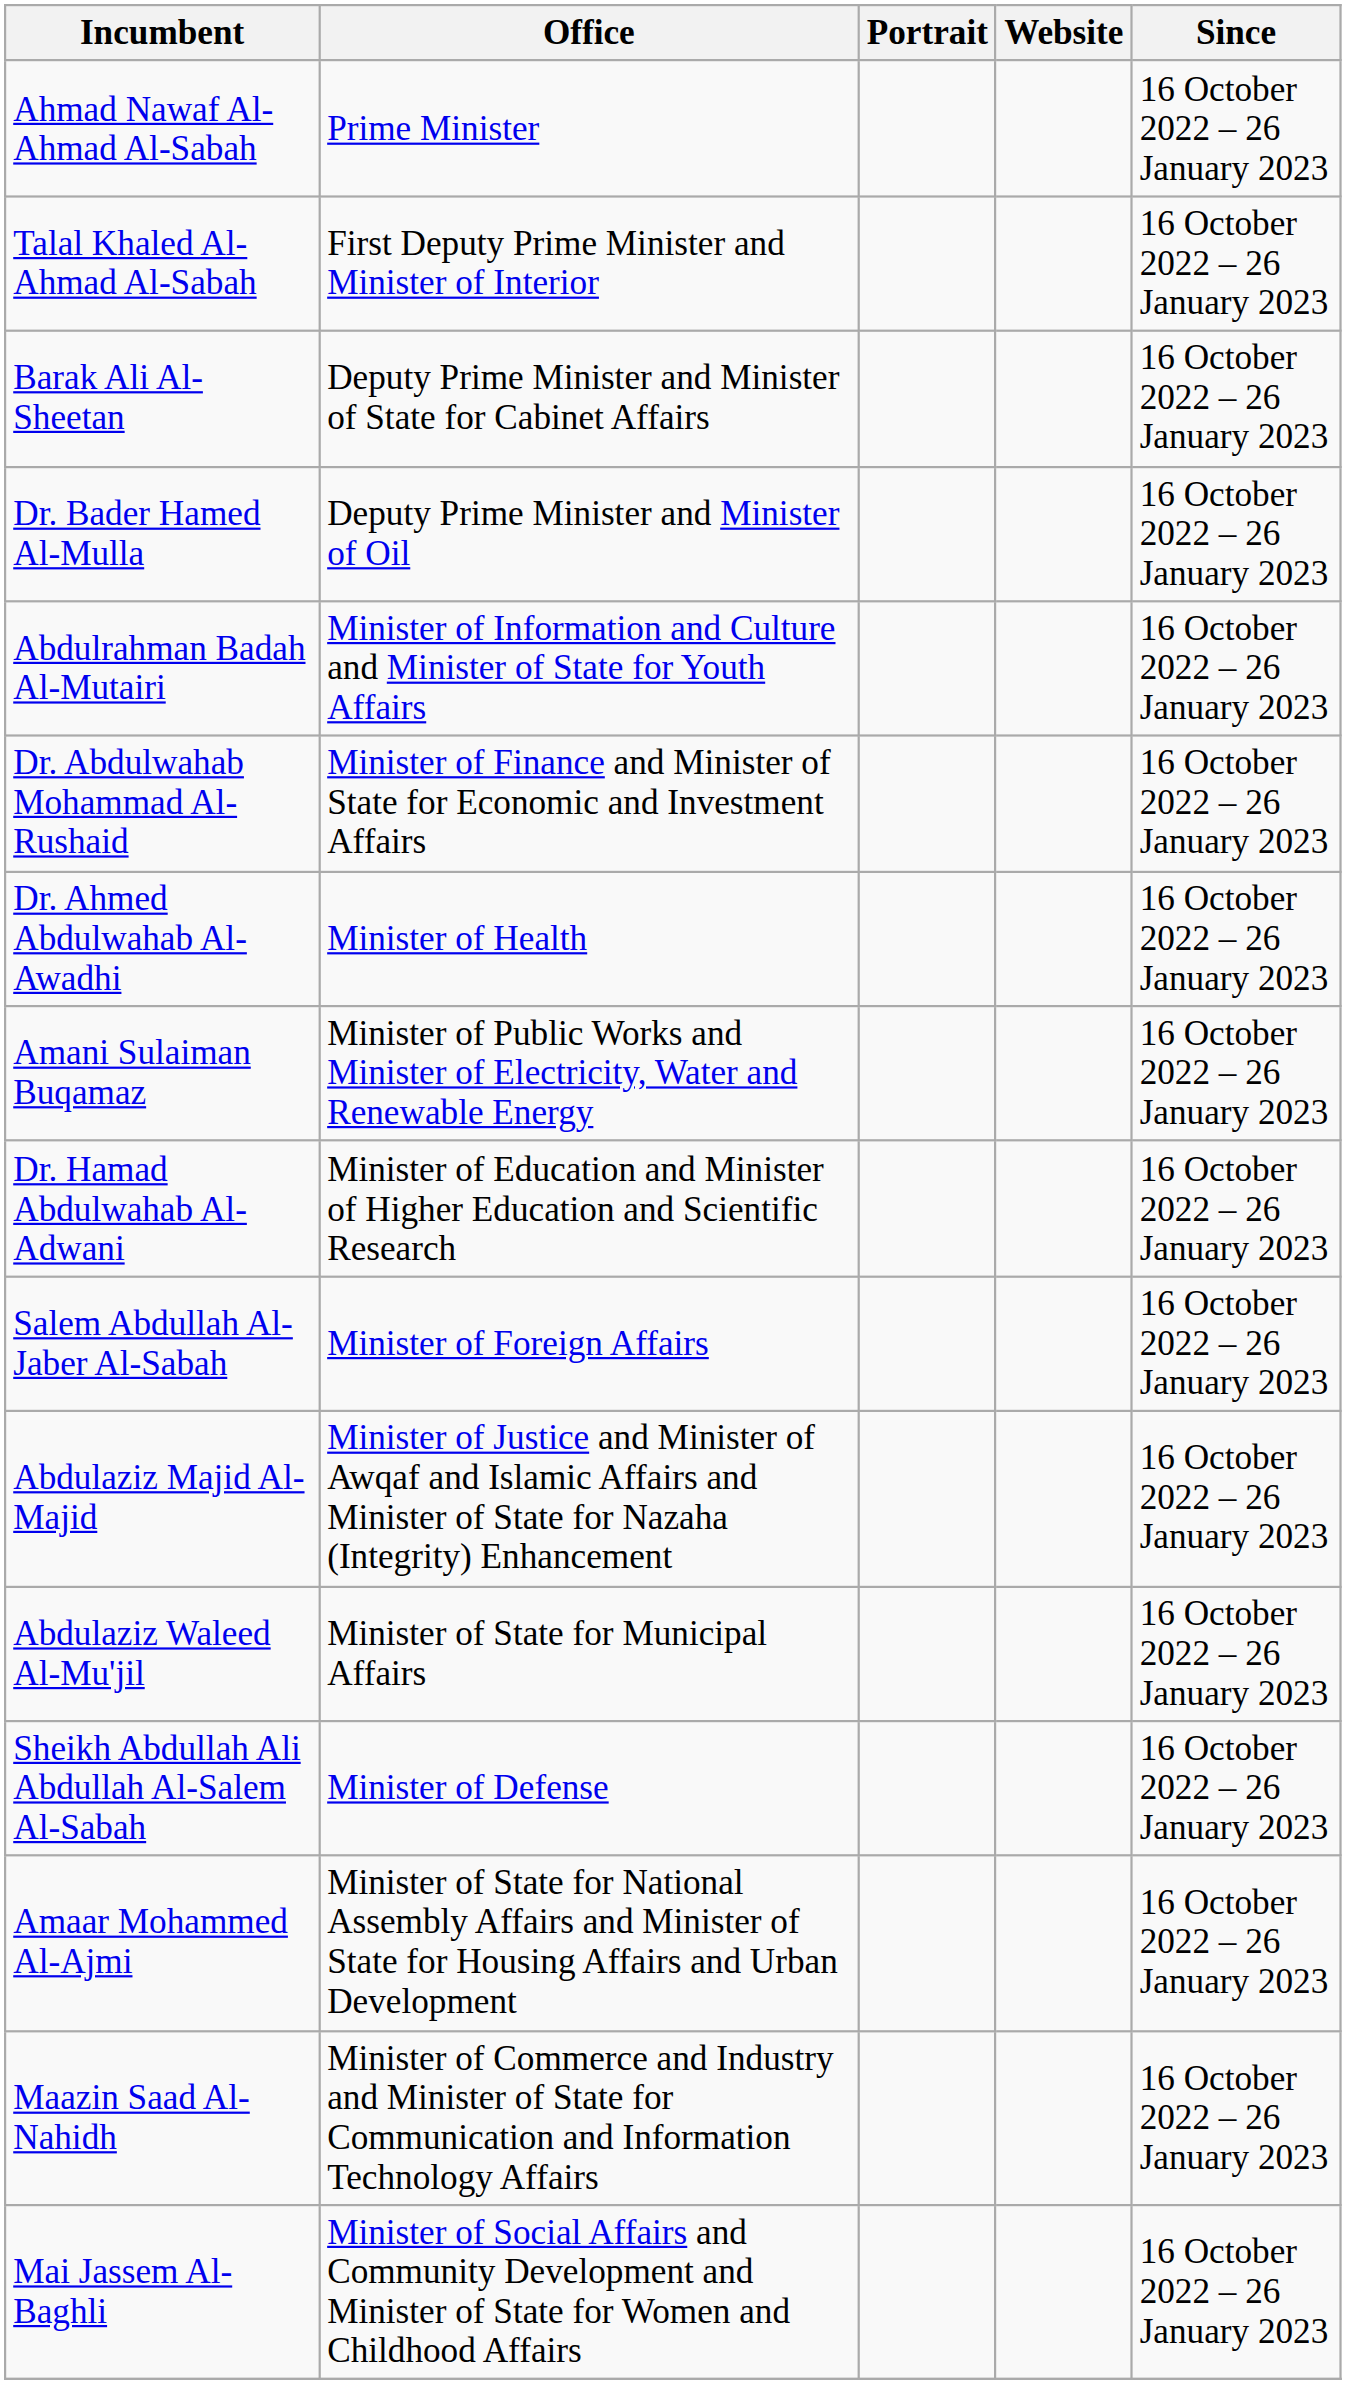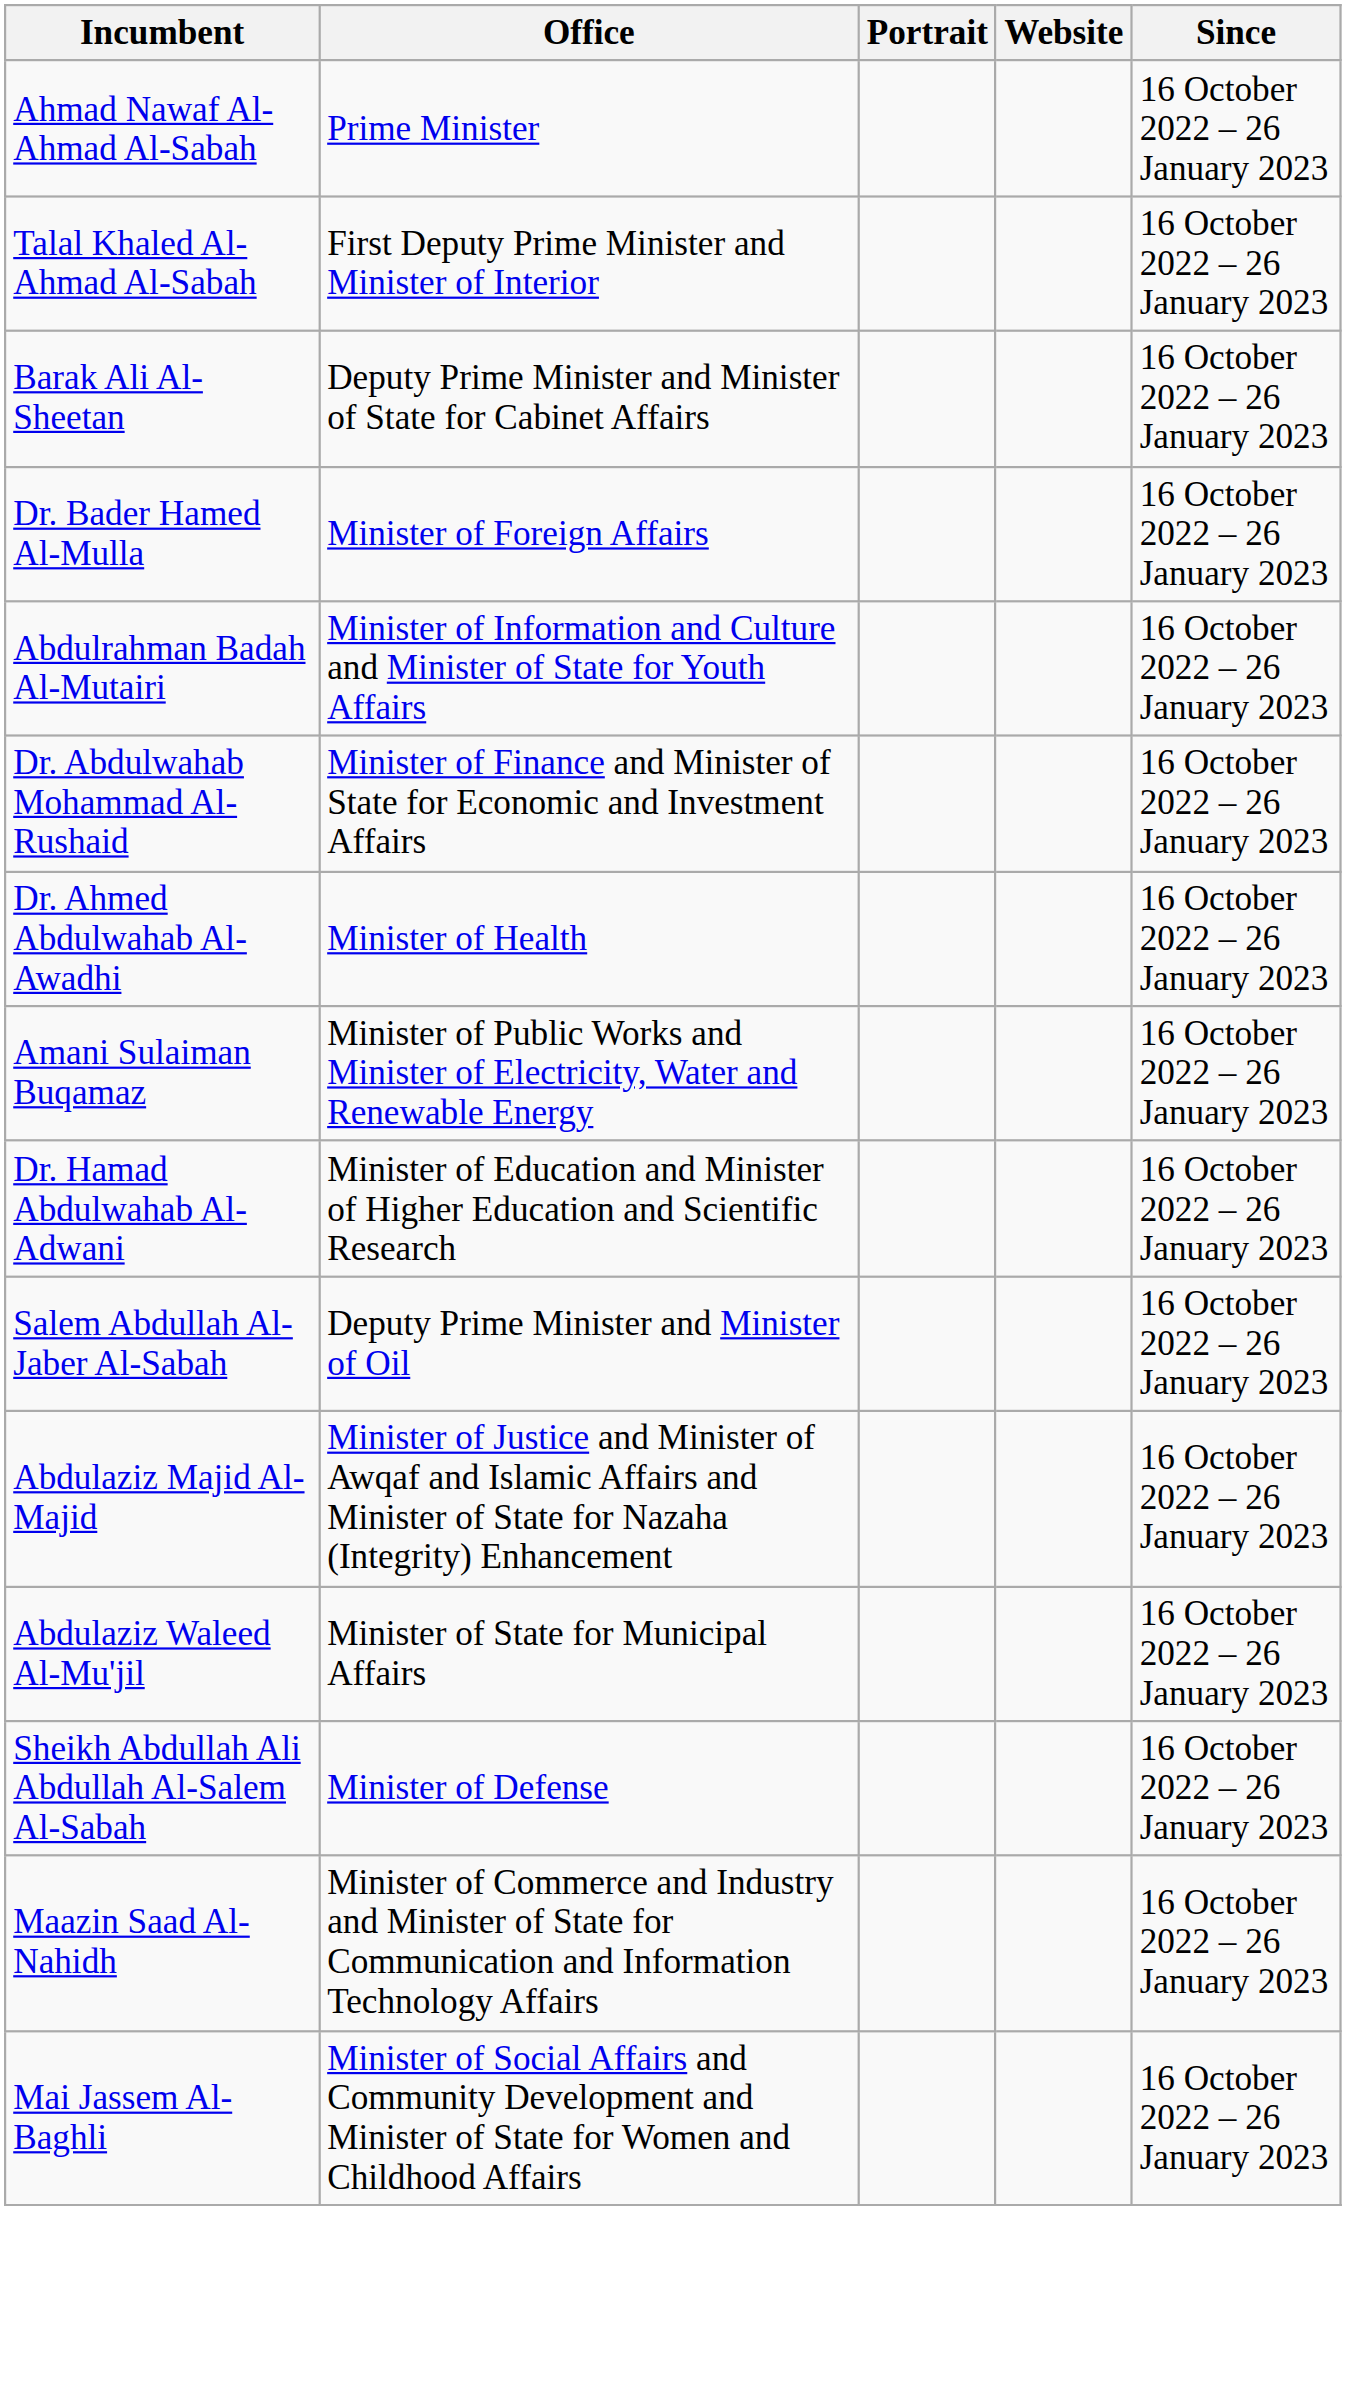 <table class="wikitable">
 <tr>
 <th>Incumbent</th>
 <th>Office</th>
 <th>Portrait</th>
 <th>Website</th>
 <th>Since</th>
 </tr>
 <tr>
 <td><a href='#'>Ahmad Nawaf Al-Ahmad Al-Sabah</a></td>
 <td><a href='#'>Prime Minister</a></td>
 <td></td>
 <td></td>
 <td>16 October 2022 – 26 January 2023</td>
 </tr>
 <tr>
 <td><a href='#'>Talal Khaled Al-Ahmad Al-Sabah</a></td>
 <td>First Deputy Prime Minister and <a href='#'>Minister of Interior</a></td>
 <td></td>
 <td></td>
 <td>16 October 2022 – 26 January 2023</td>
 </tr>
 <tr>
 <td><a href='#'>Barak Ali Al-Sheetan</a></td>
 <td>Deputy Prime Minister and Minister of State for Cabinet Affairs</td>
 <td></td>
 <td></td>
 <td>16 October 2022 – 26 January 2023</td>
 </tr>
 <tr>
 <td><a href='#'>Dr. Bader Hamed Al-Mulla</a></td>
-<td>Deputy Prime Minister and <a href='#'>Minister of Oil</a></td>
+<td><a href='#'>Minister of Foreign Affairs</a></td>
 <td></td>
 <td></td>
 <td>16 October 2022 – 26 January 2023</td>
 </tr>
 <tr>
 <td><a href='#'>Abdulrahman Badah Al-Mutairi</a></td>
 <td><a href='#'>Minister of Information and Culture</a> and <a href='#'>Minister of State for Youth Affairs</a></td>
 <td></td>
 <td><br></td>
 <td>16 October 2022 – 26 January 2023</td>
 </tr>
 <tr>
 <td><a href='#'>Dr. Abdulwahab Mohammad Al-Rushaid</a></td>
 <td><a href='#'>Minister of Finance</a> and Minister of State for Economic and Investment Affairs</td>
 <td></td>
 <td></td>
 <td>16 October 2022 – 26 January 2023</td>
 </tr>
 <tr>
 <td><a href='#'>Dr. Ahmed Abdulwahab Al-Awadhi</a></td>
 <td><a href='#'>Minister of Health</a></td>
 <td></td>
 <td> </td>
 <td>16 October 2022 – 26 January 2023</td>
 </tr>
 <tr>
 <td><a href='#'>Amani Sulaiman Buqamaz</a></td>
 <td>Minister of Public Works and <a href='#'>Minister of Electricity, Water and Renewable Energy</a></td>
 <td></td>
 <td> <br></td>
 <td>16 October 2022 – 26 January 2023</td>
 </tr>
 <tr>
 <td><a href='#'>Dr. Hamad Abdulwahab Al-Adwani</a></td>
 <td>Minister of Education and Minister of Higher Education and Scientific Research</td>
 <td></td>
 <td></td>
 <td>16 October 2022 – 26 January 2023</td>
 </tr>
 <tr>
 <td><a href='#'>Salem Abdullah Al-Jaber Al-Sabah</a></td>
-<td><a href='#'>Minister of Foreign Affairs</a></td>
+<td>Deputy Prime Minister and <a href='#'>Minister of Oil</a></td>
 <td></td>
 <td></td>
 <td>16 October 2022 – 26 January 2023</td>
 </tr>
 <tr>
 <td><a href='#'>Abdulaziz Majid Al-Majid</a></td>
 <td><a href='#'>Minister of Justice</a> and Minister of Awqaf and Islamic Affairs and Minister of State for Nazaha (Integrity) Enhancement</td>
 <td></td>
 <td><br><br></td>
 <td>16 October 2022 – 26 January 2023</td>
 </tr>
 <tr>
 <td><a href='#'>Abdulaziz Waleed Al-Mu'jil</a></td>
 <td>Minister of State for Municipal Affairs</td>
 <td></td>
 <td></td>
 <td>16 October 2022 – 26 January 2023</td>
 </tr>
 <tr>
 <td><a href='#'>Sheikh Abdullah Ali Abdullah Al-Salem Al-Sabah</a></td>
 <td><a href='#'>Minister of Defense</a></td>
 <td></td>
 <td> </td>
 <td>16 October 2022 – 26 January 2023</td>
 </tr>
 <tr>
-<td><a href='#'>Amaar Mohammed Al-Ajmi</a></td>
-<td>Minister of State for National Assembly Affairs and Minister of State for Housing Affairs and Urban Development</td>
-<td></td>
-<td><br></td>
-<td>16 October 2022 – 26 January 2023</td>
-</tr>
-<tr>
 <td><a href='#'>Maazin Saad Al-Nahidh</a></td>
 <td>Minister of Commerce and Industry and Minister of State for Communication and Information Technology Affairs</td>
 <td></td>
 <td><br></td>
 <td>16 October 2022 – 26 January 2023</td>
 </tr>
 <tr>
 <td><a href='#'>Mai Jassem Al-Baghli</a></td>
 <td><a href='#'>Minister of Social Affairs</a> and Community Development and Minister of State for Women and Childhood Affairs</td>
 <td></td>
 <td></td>
 <td>16 October 2022 – 26 January 2023</td>
 </tr>
 <tr>
 </tr>
 </table>
